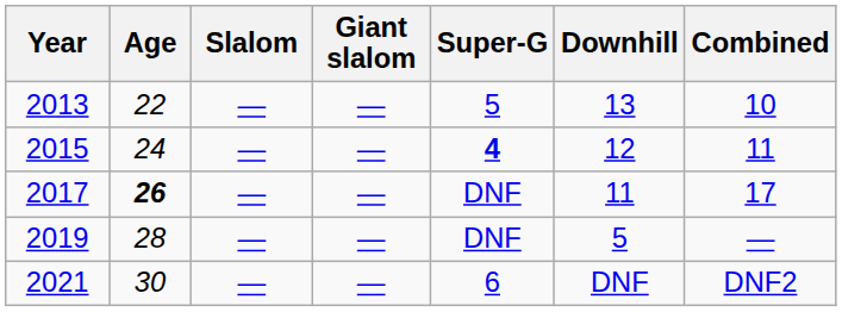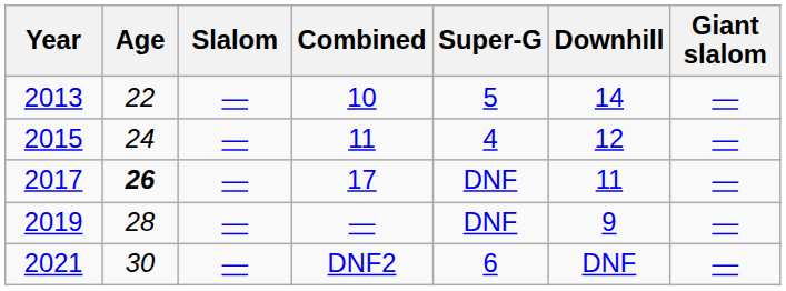 <table class=wikitable style="text-align:center">
 <tr>
 <th>  Year  </th>
 <th> Age </th>
 <th> Slalom </th>
-<th> Giant <br> slalom </th>
+<th>Combined</th>
 <th>Super-G</th>
 <th>Downhill</th>
-<th>Combined</th>
+<th> Giant <br> slalom </th>
 </tr>
 <tr>
 <td><a href='#'>2013</a></td>
 <td><em>22</em></td>
 <td><a href='#'>—</a></td>
+<td><a href='#'>10</a></td>
+<td><a href='#'>5</a></td>
+<td><a href='#'>14</a></td>
 <td><a href='#'>—</a></td>
-<td><a href='#'>5</a></td>
-<td><a href='#'>13</a></td>
-<td><a href='#'>10</a></td>
 </tr>
 <tr>
 <td><a href='#'>2015</a></td>
 <td><em>24</em></td>
 <td><a href='#'>—</a></td>
+<td><a href='#'>11</a></td>
+<td><a href='#'>4</a></td>
+<td><a href='#'>12</a></td>
 <td><a href='#'>—</a></td>
-<td><strong><a href='#'>4</a></strong></td>
-<td><a href='#'>12</a></td>
-<td><a href='#'>11</a></td>
 </tr>
 <tr>
 <td><a href='#'>2017</a></td>
 <td><strong><em>26</em></strong></td>
 <td><a href='#'>—</a></td>
-<td><a href='#'>—</a></td>
+<td><a href='#'>17</a></td>
 <td><a href='#'>DNF</a></td>
 <td><a href='#'>11</a></td>
-<td><a href='#'>17</a></td>
+<td><a href='#'>—</a></td>
 </tr>
 <tr>
 <td><a href='#'>2019</a></td>
 <td><em>28</em></td>
 <td><a href='#'>—</a></td>
 <td><a href='#'>—</a></td>
 <td><a href='#'>DNF</a></td>
-<td><a href='#'>5</a></td>
+<td><a href='#'>9</a></td>
 <td><a href='#'>—</a></td>
 </tr>
 <tr>
 <td><a href='#'>2021</a></td>
 <td><em>30</em></td>
 <td><a href='#'>—</a></td>
-<td><a href='#'>—</a></td>
+<td><a href='#'>DNF2</a></td>
 <td><a href='#'>6</a></td>
 <td><a href='#'>DNF</a></td>
-<td><a href='#'>DNF2</a></td>
+<td><a href='#'>—</a></td>
 </tr>
 </table>
